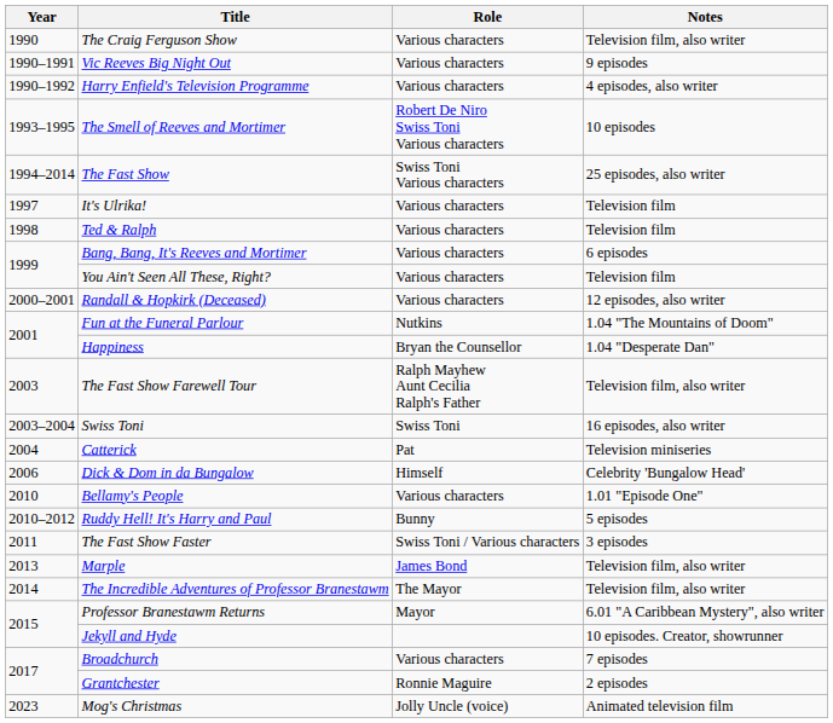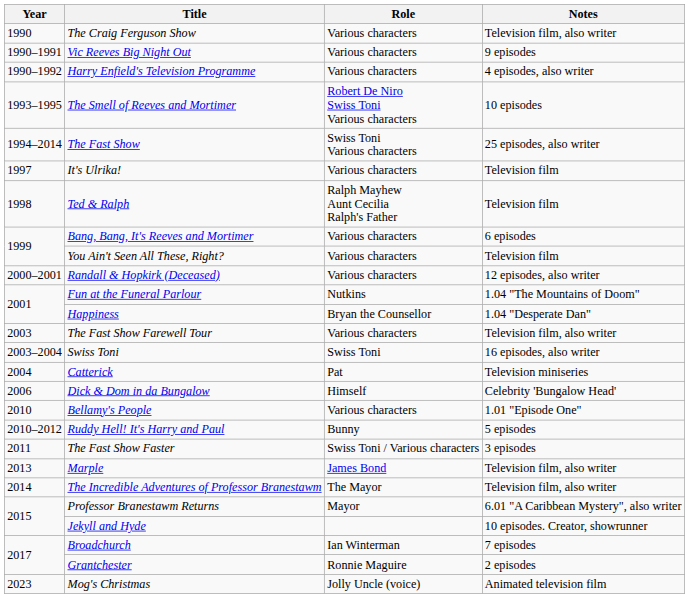 <table class="wikitable sortable">
 <tr>
 <th>Year</th>
 <th>Title</th>
 <th>Role</th>
 <th>Notes</th>
 </tr>
 <tr>
 <td>1990</td>
 <td><em>The Craig Ferguson Show</em></td>
 <td>Various characters</td>
 <td>Television film, also writer</td>
 </tr>
 <tr>
 <td>1990–1991</td>
 <td><em><a href='#'>Vic Reeves Big Night Out</a></em></td>
 <td>Various characters</td>
 <td>9 episodes</td>
 </tr>
 <tr>
 <td>1990–1992</td>
 <td><em><a href='#'>Harry Enfield's Television Programme</a></em></td>
 <td>Various characters</td>
 <td>4 episodes, also writer</td>
 </tr>
 <tr>
 <td>1993–1995</td>
 <td><em><a href='#'>The Smell of Reeves and Mortimer</a></em></td>
 <td><a href='#'>Robert De Niro</a><br><a href='#'>Swiss Toni</a><br>Various characters</td>
 <td>10 episodes</td>
 </tr>
 <tr>
 <td>1994–2014</td>
 <td><em><a href='#'>The Fast Show</a></em></td>
 <td>Swiss Toni<br>Various characters</td>
 <td>25 episodes, also writer</td>
 </tr>
 <tr>
 <td>1997</td>
 <td><em>It's Ulrika!</em></td>
 <td>Various characters</td>
 <td>Television film</td>
 </tr>
 <tr>
 <td>1998</td>
 <td><em><a href='#'>Ted & Ralph</a></em></td>
-<td>Various characters</td>
+<td>Ralph Mayhew<br>Aunt Cecilia<br>Ralph's Father</td>
 <td>Television film</td>
 </tr>
 <tr>
 <td rowspan="2">1999</td>
 <td><em><a href='#'>Bang, Bang, It's Reeves and Mortimer</a></em></td>
 <td>Various characters</td>
 <td>6 episodes</td>
 </tr>
 <tr>
 <td><em>You Ain't Seen All These, Right?</em></td>
 <td>Various characters</td>
 <td>Television film</td>
 </tr>
 <tr>
 <td>2000–2001</td>
 <td><em><a href='#'>Randall & Hopkirk (Deceased)</a></em></td>
 <td>Various characters</td>
 <td>12 episodes, also writer</td>
 </tr>
 <tr>
 <td rowspan="2">2001</td>
 <td><em><a href='#'>Fun at the Funeral Parlour</a></em></td>
 <td>Nutkins</td>
 <td>1.04 "The Mountains of Doom"</td>
 </tr>
 <tr>
 <td><em><a href='#'>Happiness</a></em></td>
 <td>Bryan the Counsellor</td>
 <td>1.04 "Desperate Dan"</td>
 </tr>
 <tr>
 <td>2003</td>
 <td><em>The Fast Show Farewell Tour</em></td>
-<td>Ralph Mayhew<br>Aunt Cecilia<br>Ralph's Father</td>
+<td>Various characters</td>
 <td>Television film, also writer</td>
 </tr>
 <tr>
 <td>2003–2004</td>
 <td><em>Swiss Toni</em></td>
 <td>Swiss Toni</td>
 <td>16 episodes, also writer</td>
 </tr>
 <tr>
 <td>2004</td>
 <td><em><a href='#'>Catterick</a></em></td>
 <td>Pat</td>
 <td>Television miniseries</td>
 </tr>
 <tr>
 <td>2006</td>
 <td><em><a href='#'>Dick & Dom in da Bungalow</a></em></td>
 <td>Himself</td>
 <td>Celebrity 'Bungalow Head'</td>
 </tr>
 <tr>
 <td>2010</td>
 <td><em><a href='#'>Bellamy's People</a></em></td>
 <td>Various characters</td>
 <td>1.01 "Episode One"</td>
 </tr>
 <tr>
 <td>2010–2012</td>
 <td><em><a href='#'>Ruddy Hell! It's Harry and Paul</a></em></td>
 <td>Bunny</td>
 <td>5 episodes</td>
 </tr>
 <tr>
 <td>2011</td>
 <td><em>The Fast Show Faster</em></td>
 <td>Swiss Toni / Various characters</td>
 <td>3 episodes</td>
 </tr>
 <tr>
 <td>2013</td>
 <td><em><a href='#'>Marple</a></em></td>
 <td><a href='#'>James Bond</a></td>
 <td>Television film, also writer</td>
 </tr>
 <tr>
 <td>2014</td>
 <td><em><a href='#'>The Incredible Adventures of Professor Branestawm</a></em></td>
 <td>The Mayor</td>
 <td>Television film, also writer</td>
 </tr>
 <tr>
 <td rowspan="2">2015</td>
 <td><em>Professor Branestawm Returns</em></td>
 <td>Mayor</td>
 <td>6.01 "A Caribbean Mystery", also writer</td>
 </tr>
 <tr>
 <td><em><a href='#'>Jekyll and Hyde</a></em></td>
 <td></td>
 <td>10 episodes. Creator, showrunner</td>
 </tr>
 <tr>
 <td rowspan="2">2017</td>
 <td><em><a href='#'>Broadchurch</a></em></td>
-<td>Various characters</td>
+<td>Ian Winterman</td>
 <td>7 episodes</td>
 </tr>
 <tr>
 <td><em><a href='#'>Grantchester</a></em></td>
 <td>Ronnie Maguire</td>
 <td>2 episodes</td>
 </tr>
 <tr>
 <td>2023</td>
 <td><em>Mog's Christmas</em></td>
 <td>Jolly Uncle (voice)</td>
 <td>Animated television film</td>
 </tr>
 </table>
